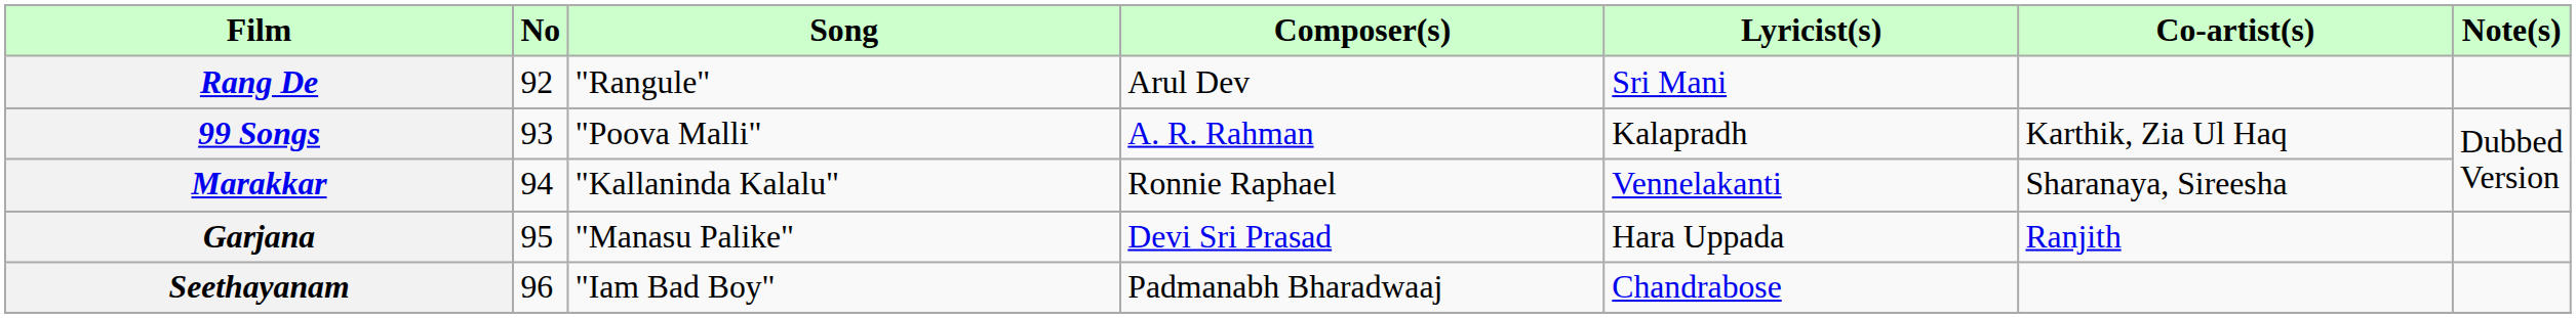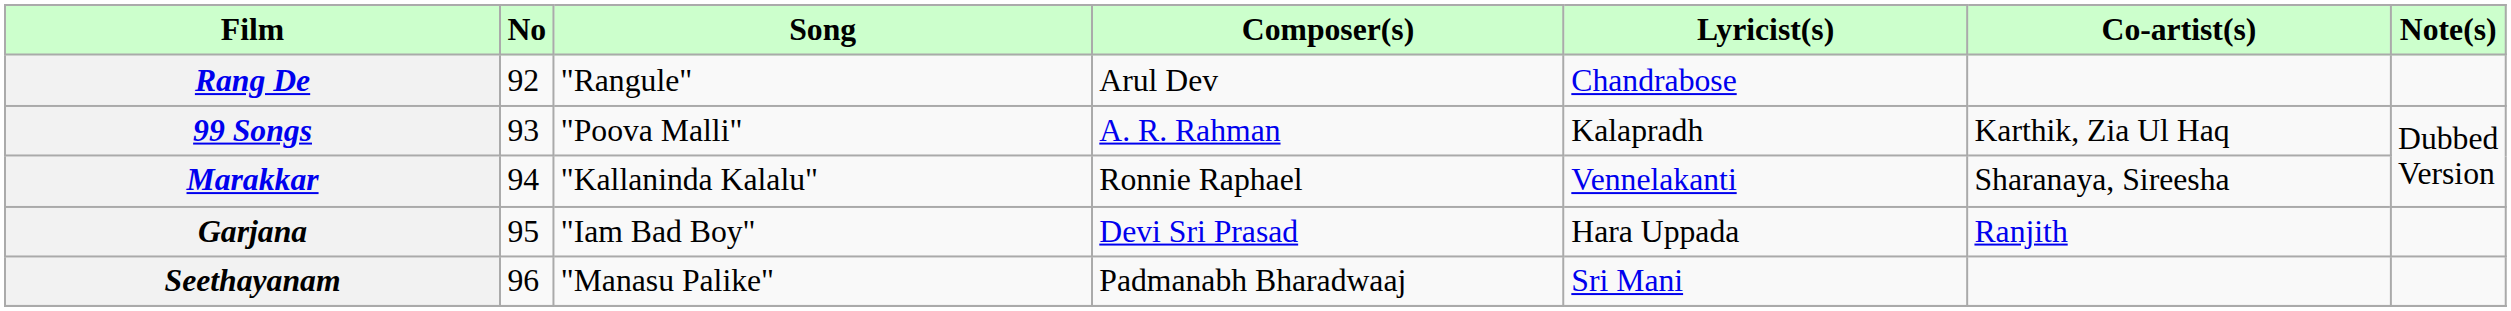 <table class="wikitable plainrowheaders" width="100%" textcolor:#000;">
 <tr style="background:#cfc; text-align:center;">
 <td scope="col" width="21%"><strong>Film</strong></td>
 <td><strong>No</strong></td>
 <td scope="col" width=23%><strong>Song</strong></td>
 <td scope="col" width=20%><strong>Composer(s)</strong></td>
 <td scope="col" width=17%><strong>Lyricist(s)</strong></td>
 <td scope="col" width=18%><strong>Co-artist(s)</strong></td>
 <td scope="col" width=19%><strong>Note(s)</strong></td>
 </tr>
 <tr>
 <th><em><a href='#'>Rang De</a></em></th>
 <td>92</td>
 <td>"Rangule"</td>
 <td>Arul Dev</td>
-<td><a href='#'>Sri Mani</a></td>
+<td><a href='#'>Chandrabose</a></td>
 <td></td>
 <td></td>
 </tr>
 <tr>
 <th><em><a href='#'>99 Songs</a></em></th>
 <td>93</td>
 <td>"Poova Malli"</td>
 <td><a href='#'>A. R. Rahman</a></td>
 <td>Kalapradh</td>
 <td>Karthik, Zia Ul Haq</td>
 <td rowspan="2">Dubbed Version</td>
 </tr>
 <tr>
 <th><em><a href='#'>Marakkar</a></em></th>
 <td>94</td>
 <td>"Kallaninda Kalalu"</td>
 <td>Ronnie Raphael</td>
 <td><a href='#'>Vennelakanti</a></td>
 <td>Sharanaya, Sireesha</td>
 </tr>
 <tr>
 <th><em>Garjana</em></th>
 <td>95</td>
-<td>"Manasu Palike"</td>
+<td>"Iam Bad Boy"</td>
 <td><a href='#'>Devi Sri Prasad</a></td>
 <td>Hara Uppada</td>
 <td><a href='#'>Ranjith</a></td>
 <td></td>
 </tr>
 <tr>
 <th><em>Seethayanam</em></th>
 <td>96</td>
-<td>"Iam Bad Boy"</td>
+<td>"Manasu Palike"</td>
 <td>Padmanabh Bharadwaaj</td>
-<td><a href='#'>Chandrabose</a></td>
+<td><a href='#'>Sri Mani</a></td>
 <td></td>
 <td></td>
 </tr>
 <tr>
 </tr>
 </table>
